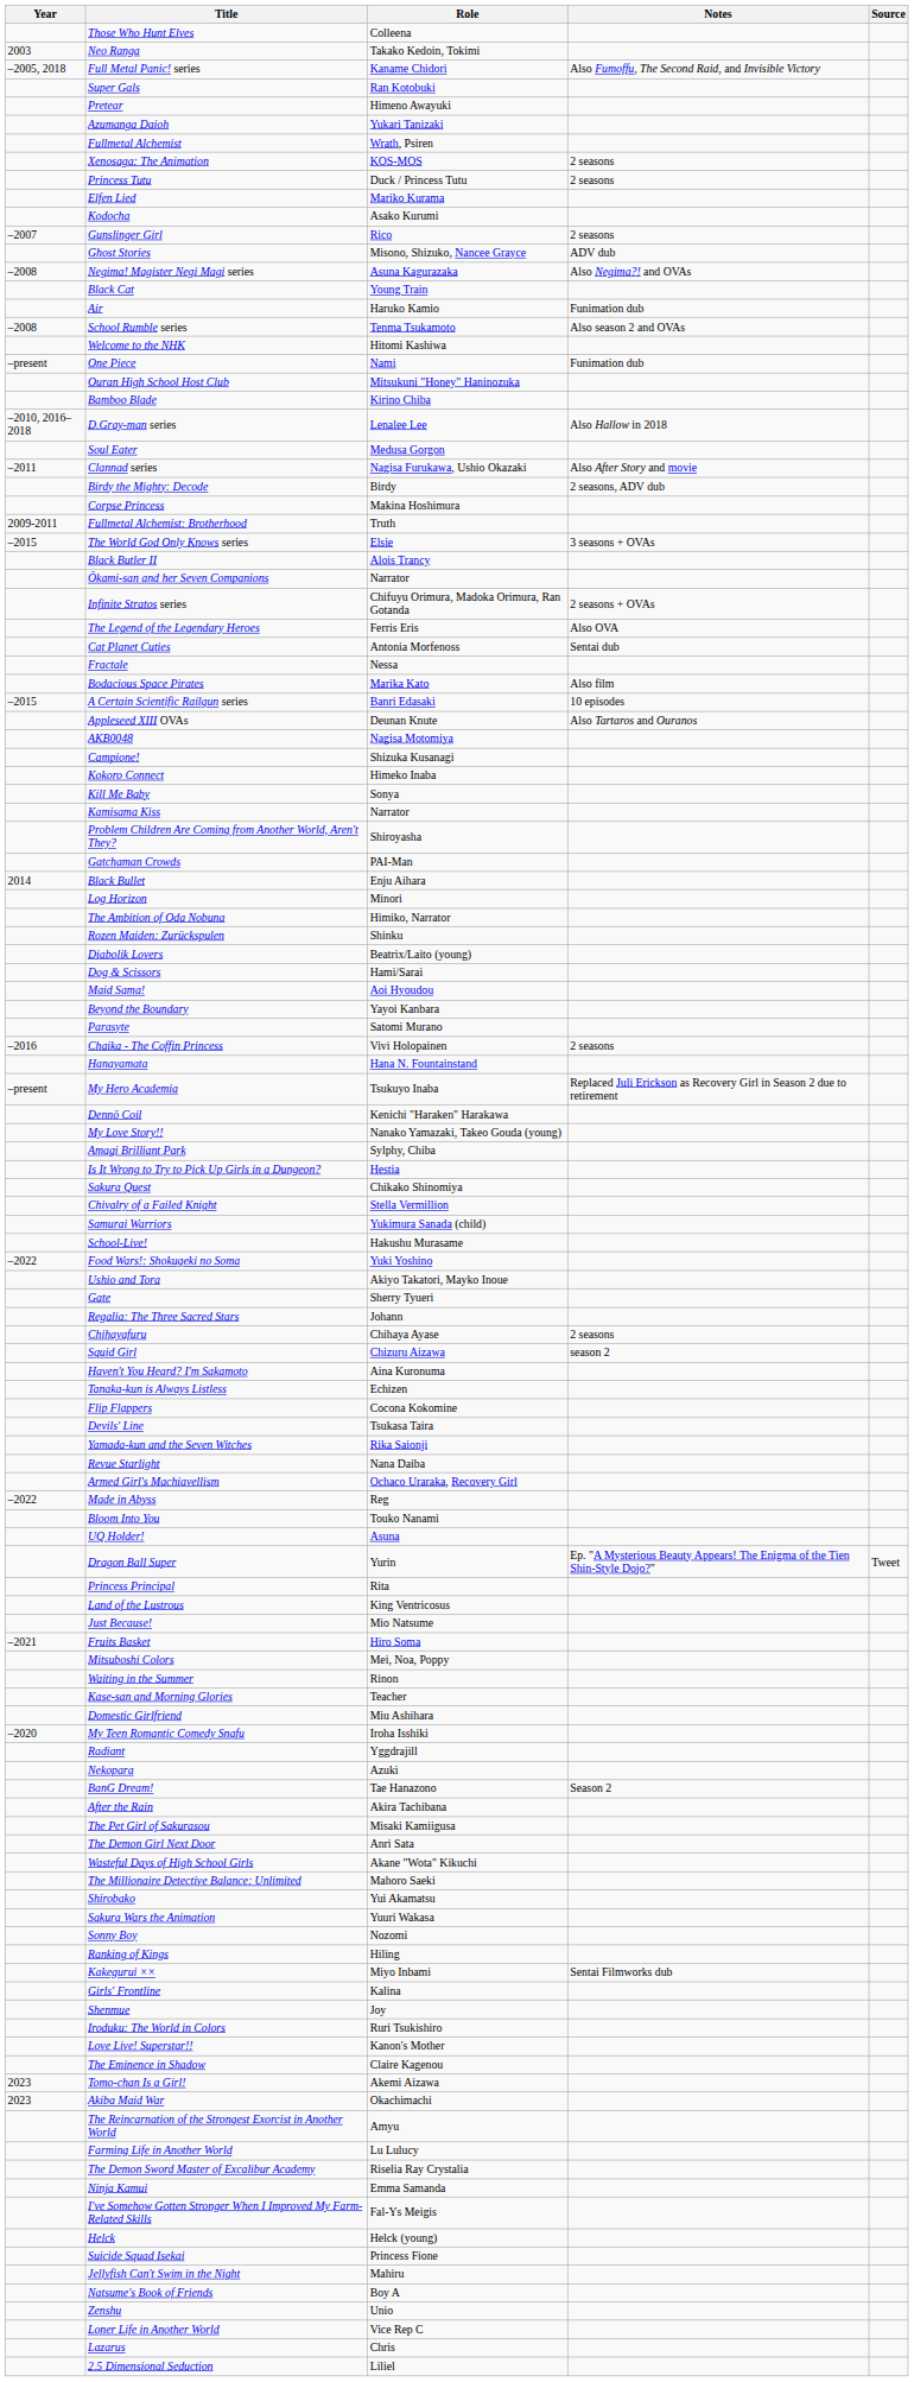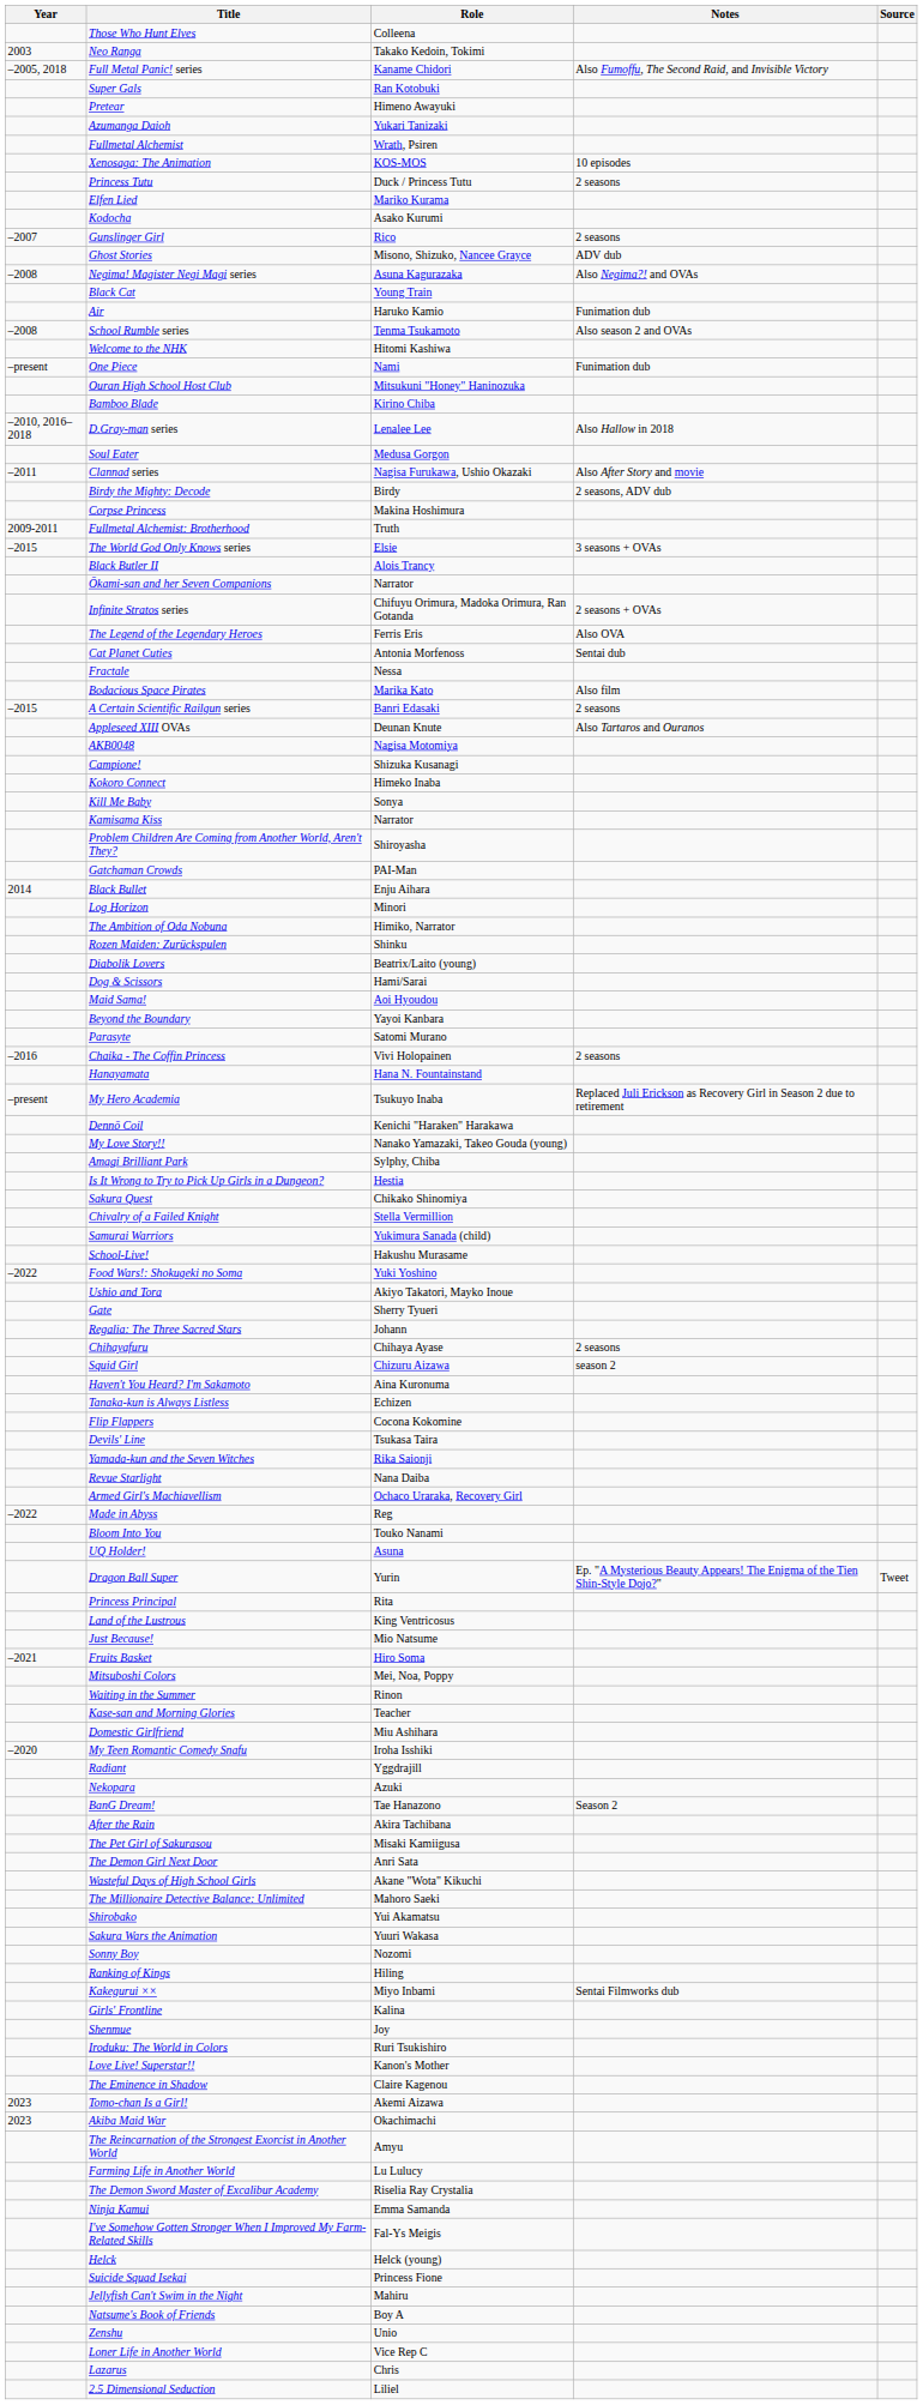 <table class="wikitable sortable plainrowheaders">
 <tr>
 <th>Year</th>
 <th>Title</th>
 <th>Role</th>
 <th class="unsortable">Notes</th>
 <th class="unsortable">Source</th>
 </tr>
 <tr>
 <td></td>
 <td><em><a href='#'>Those Who Hunt Elves</a></em></td>
 <td>Colleena</td>
 <td></td>
 <td></td>
 </tr>
 <tr>
 <td>2003</td>
 <td><em><a href='#'>Neo Ranga</a></em></td>
 <td>Takako Kedoin, Tokimi</td>
 <td></td>
 <td></td>
 </tr>
 <tr 2004 || >
 <td>–2005, 2018</td>
 <td><em><a href='#'>Full Metal Panic!</a></em> series</td>
 <td><a href='#'>Kaname Chidori</a></td>
 <td>Also <em><a href='#'>Fumoffu</a></em>, <em>The Second Raid</em>, and <em>Invisible Victory</em></td>
 <td></td>
 </tr>
 <tr>
 <td></td>
 <td><em><a href='#'>Super Gals</a></em></td>
 <td><a href='#'>Ran Kotobuki</a></td>
 <td></td>
 <td></td>
 </tr>
 <tr>
 <td></td>
 <td><em><a href='#'>Pretear</a></em></td>
 <td>Himeno Awayuki</td>
 <td></td>
 <td></td>
 </tr>
 <tr>
 <td></td>
 <td><em><a href='#'>Azumanga Daioh</a></em></td>
 <td><a href='#'>Yukari Tanizaki</a></td>
 <td></td>
 <td></td>
 </tr>
 <tr>
 <td></td>
 <td><em><a href='#'>Fullmetal Alchemist</a></em></td>
 <td><a href='#'>Wrath</a>, Psiren</td>
 <td></td>
 <td></td>
 </tr>
 <tr>
 <td></td>
 <td><em><a href='#'>Xenosaga: The Animation</a></em></td>
 <td><a href='#'>KOS-MOS</a></td>
-<td>2 seasons</td>
+<td>10 episodes</td>
 <td></td>
 </tr>
 <tr>
 <td></td>
 <td><em><a href='#'>Princess Tutu</a></em></td>
 <td>Duck / Princess Tutu</td>
 <td>2 seasons</td>
 <td></td>
 </tr>
 <tr>
 <td></td>
 <td><em><a href='#'>Elfen Lied</a></em></td>
 <td><a href='#'>Mariko Kurama</a></td>
 <td></td>
 <td></td>
 </tr>
 <tr>
 <td></td>
 <td><em><a href='#'>Kodocha</a></em></td>
 <td>Asako Kurumi</td>
 <td></td>
 <td></td>
 </tr>
 <tr>
 <td>–2007</td>
 <td><em><a href='#'>Gunslinger Girl</a></em></td>
 <td><a href='#'>Rico</a></td>
 <td>2 seasons</td>
 <td></td>
 </tr>
 <tr>
 <td></td>
 <td><em><a href='#'>Ghost Stories</a></em></td>
 <td>Misono, Shizuko, <a href='#'>Nancee Grayce</a></td>
 <td>ADV dub</td>
 <td></td>
 </tr>
 <tr>
 <td>–2008</td>
 <td><em><a href='#'>Negima! Magister Negi Magi</a></em> series</td>
 <td><a href='#'>Asuna Kagurazaka</a></td>
 <td>Also <em><a href='#'>Negima?!</a></em> and OVAs</td>
 <td></td>
 </tr>
 <tr>
 <td></td>
 <td><em><a href='#'>Black Cat</a></em></td>
 <td><a href='#'>Young Train</a></td>
 <td></td>
 <td></td>
 </tr>
 <tr>
 <td></td>
 <td><em><a href='#'>Air</a></em></td>
 <td>Haruko Kamio</td>
 <td>Funimation dub</td>
 <td></td>
 </tr>
 <tr>
 <td>–2008</td>
 <td><em><a href='#'>School Rumble</a></em> series</td>
 <td><a href='#'>Tenma Tsukamoto</a></td>
 <td>Also season 2 and OVAs</td>
 <td></td>
 </tr>
 <tr>
 <td></td>
 <td><em><a href='#'>Welcome to the NHK</a></em></td>
 <td>Hitomi Kashiwa</td>
 <td></td>
 <td></td>
 </tr>
 <tr>
 <td>–present</td>
 <td><em><a href='#'>One Piece</a></em></td>
 <td><a href='#'>Nami</a></td>
 <td>Funimation dub</td>
 <td></td>
 </tr>
 <tr>
 <td></td>
 <td><em><a href='#'>Ouran High School Host Club</a></em></td>
 <td><a href='#'>Mitsukuni "Honey" Haninozuka</a></td>
 <td></td>
 <td></td>
 </tr>
 <tr>
 <td></td>
 <td><em><a href='#'>Bamboo Blade</a></em></td>
 <td><a href='#'>Kirino Chiba</a></td>
 <td></td>
 <td></td>
 </tr>
 <tr>
 <td>–2010, 2016–2018</td>
 <td><em><a href='#'>D.Gray-man</a></em> series</td>
 <td><a href='#'>Lenalee Lee</a></td>
 <td>Also <em>Hallow</em> in 2018</td>
 <td></td>
 </tr>
 <tr>
 <td></td>
 <td><em><a href='#'>Soul Eater</a></em></td>
 <td><a href='#'>Medusa Gorgon</a></td>
 <td></td>
 <td></td>
 </tr>
 <tr>
 <td>–2011</td>
 <td><em><a href='#'>Clannad</a></em> series</td>
 <td><a href='#'>Nagisa Furukawa</a>, Ushio Okazaki</td>
 <td>Also <em>After Story</em> and <a href='#'>movie</a></td>
 <td></td>
 </tr>
 <tr>
 <td></td>
 <td><em><a href='#'>Birdy the Mighty: Decode</a></em></td>
 <td>Birdy</td>
 <td>2 seasons, ADV dub</td>
 <td></td>
 </tr>
 <tr>
 <td></td>
 <td><em><a href='#'>Corpse Princess</a></em></td>
 <td>Makina Hoshimura</td>
 <td></td>
 <td></td>
 </tr>
 <tr>
 <td>2009-2011</td>
 <td><em><a href='#'>Fullmetal Alchemist: Brotherhood</a></em></td>
 <td>Truth</td>
 <td></td>
 <td></td>
 </tr>
 <tr>
 <td>–2015</td>
 <td><em><a href='#'>The World God Only Knows</a></em> series</td>
 <td><a href='#'>Elsie</a></td>
 <td>3 seasons + OVAs</td>
 <td></td>
 </tr>
 <tr>
 <td></td>
 <td><em><a href='#'>Black Butler II</a></em></td>
 <td><a href='#'>Alois Trancy</a></td>
 <td></td>
 <td></td>
 </tr>
 <tr>
 <td></td>
 <td><em><a href='#'>Ōkami-san and her Seven Companions</a></em></td>
 <td>Narrator</td>
 <td></td>
 <td></td>
 </tr>
 <tr>
 <td></td>
 <td><em><a href='#'>Infinite Stratos</a></em> series</td>
 <td>Chifuyu Orimura, Madoka Orimura, Ran Gotanda</td>
 <td>2 seasons + OVAs</td>
 <td></td>
 </tr>
 <tr>
 <td></td>
 <td><em><a href='#'>The Legend of the Legendary Heroes</a></em></td>
 <td>Ferris Eris</td>
 <td>Also OVA</td>
 <td></td>
 </tr>
 <tr>
 <td></td>
 <td><em><a href='#'>Cat Planet Cuties</a></em></td>
 <td>Antonia Morfenoss</td>
 <td>Sentai dub</td>
 <td></td>
 </tr>
 <tr>
 <td></td>
 <td><em><a href='#'>Fractale</a></em></td>
 <td>Nessa</td>
 <td></td>
 <td></td>
 </tr>
 <tr>
 <td></td>
 <td><em><a href='#'>Bodacious Space Pirates</a></em></td>
 <td><a href='#'>Marika Kato</a></td>
 <td>Also film</td>
 <td></td>
 </tr>
 <tr>
 <td>–2015</td>
 <td><em><a href='#'>A Certain Scientific Railgun</a></em> series</td>
 <td><a href='#'>Banri Edasaki</a></td>
-<td>10 episodes</td>
+<td>2 seasons</td>
 <td></td>
 </tr>
 <tr>
 <td></td>
 <td><em><a href='#'>Appleseed XIII</a></em> OVAs</td>
 <td>Deunan Knute</td>
 <td>Also <em>Tartaros</em> and <em>Ouranos</em></td>
 <td></td>
 </tr>
 <tr>
 <td></td>
 <td><em><a href='#'>AKB0048</a></em></td>
 <td><a href='#'>Nagisa Motomiya</a></td>
 <td></td>
 <td></td>
 </tr>
 <tr>
 <td></td>
 <td><em><a href='#'>Campione!</a></em></td>
 <td>Shizuka Kusanagi</td>
 <td></td>
 <td></td>
 </tr>
 <tr>
 <td></td>
 <td><em><a href='#'>Kokoro Connect</a></em></td>
 <td>Himeko Inaba</td>
 <td></td>
 <td></td>
 </tr>
 <tr>
 <td></td>
 <td><em><a href='#'>Kill Me Baby</a></em></td>
 <td>Sonya</td>
 <td></td>
 <td></td>
 </tr>
 <tr>
 <td></td>
 <td><em><a href='#'>Kamisama Kiss</a></em></td>
 <td>Narrator</td>
 <td></td>
 <td></td>
 </tr>
 <tr>
 <td></td>
 <td><em><a href='#'>Problem Children Are Coming from Another World, Aren't They?</a></em></td>
 <td>Shiroyasha</td>
 <td></td>
 <td></td>
 </tr>
 <tr>
 <td></td>
 <td><em><a href='#'>Gatchaman Crowds</a></em></td>
 <td>PAI-Man</td>
 <td></td>
 <td></td>
 </tr>
 <tr>
 <td>2014</td>
 <td><em><a href='#'>Black Bullet</a></em></td>
 <td>Enju Aihara</td>
 <td></td>
 <td></td>
 </tr>
 <tr>
 <td></td>
 <td><em><a href='#'>Log Horizon</a></em></td>
 <td>Minori</td>
 <td></td>
 <td></td>
 </tr>
 <tr>
 <td></td>
 <td><em><a href='#'>The Ambition of Oda Nobuna</a></em></td>
 <td>Himiko, Narrator</td>
 <td></td>
 <td></td>
 </tr>
 <tr>
 <td></td>
 <td><em><a href='#'>Rozen Maiden: Zurückspulen</a></em></td>
 <td>Shinku</td>
 <td></td>
 <td></td>
 </tr>
 <tr>
 <td></td>
 <td><em><a href='#'>Diabolik Lovers</a></em></td>
 <td>Beatrix/Laito (young)</td>
 <td></td>
 <td></td>
 </tr>
 <tr>
 <td></td>
 <td><em><a href='#'>Dog & Scissors</a></em></td>
 <td>Hami/Sarai</td>
 <td></td>
 <td></td>
 </tr>
 <tr>
 <td></td>
 <td><em><a href='#'>Maid Sama!</a></em></td>
 <td><a href='#'>Aoi Hyoudou</a></td>
 <td></td>
 <td></td>
 </tr>
 <tr>
 <td></td>
 <td><em><a href='#'>Beyond the Boundary</a></em></td>
 <td>Yayoi Kanbara</td>
 <td></td>
 <td></td>
 </tr>
 <tr>
 <td></td>
 <td><em><a href='#'>Parasyte</a></em></td>
 <td>Satomi Murano</td>
 <td></td>
 <td></td>
 </tr>
 <tr>
 <td>–2016</td>
 <td><em><a href='#'>Chaika - The Coffin Princess</a></em></td>
 <td>Vivi Holopainen</td>
 <td>2 seasons</td>
 <td></td>
 </tr>
 <tr>
 <td></td>
 <td><em><a href='#'>Hanayamata</a></em></td>
 <td><a href='#'>Hana N. Fountainstand</a></td>
 <td></td>
 <td></td>
 </tr>
 <tr>
 <td>–present</td>
 <td><em><a href='#'>My Hero Academia</a></em></td>
 <td>Tsukuyo Inaba</td>
 <td>Replaced <a href='#'>Juli Erickson</a> as Recovery Girl in Season 2 due to retirement</td>
 <td></td>
 </tr>
 <tr>
 <td></td>
 <td><em><a href='#'>Dennō Coil</a></em></td>
 <td>Kenichi "Haraken" Harakawa</td>
 <td></td>
 <td></td>
 </tr>
 <tr>
 <td></td>
 <td><em><a href='#'>My Love Story!!</a></em></td>
 <td>Nanako Yamazaki, Takeo Gouda (young)</td>
 <td></td>
 <td></td>
 </tr>
 <tr>
 <td></td>
 <td><em><a href='#'>Amagi Brilliant Park</a></em></td>
 <td>Sylphy, Chiba</td>
 <td></td>
 <td></td>
 </tr>
 <tr>
 <td></td>
 <td><em><a href='#'>Is It Wrong to Try to Pick Up Girls in a Dungeon?</a></em></td>
 <td><a href='#'>Hestia</a></td>
 <td></td>
 <td></td>
 </tr>
 <tr>
 <td></td>
 <td><em><a href='#'>Sakura Quest</a></em></td>
 <td>Chikako Shinomiya</td>
 <td></td>
 <td></td>
 </tr>
 <tr>
 <td></td>
 <td><em><a href='#'>Chivalry of a Failed Knight</a></em></td>
 <td><a href='#'>Stella Vermillion</a></td>
 <td></td>
 <td></td>
 </tr>
 <tr>
 <td></td>
 <td><em><a href='#'>Samurai Warriors</a></em></td>
 <td><a href='#'>Yukimura Sanada</a> (child)</td>
 <td></td>
 <td></td>
 </tr>
 <tr>
 <td></td>
 <td><em><a href='#'>School-Live!</a></em></td>
 <td>Hakushu Murasame</td>
 <td></td>
 <td></td>
 </tr>
 <tr>
 <td>–2022</td>
 <td><em><a href='#'>Food Wars!: Shokugeki no Soma</a></em></td>
 <td><a href='#'>Yuki Yoshino</a></td>
 <td></td>
 <td></td>
 </tr>
 <tr>
 <td></td>
 <td><em><a href='#'>Ushio and Tora</a></em></td>
 <td>Akiyo Takatori, Mayko Inoue</td>
 <td></td>
 <td></td>
 </tr>
 <tr>
 <td></td>
 <td><em><a href='#'>Gate</a></em></td>
 <td>Sherry Tyueri</td>
 <td></td>
 <td></td>
 </tr>
 <tr>
 <td></td>
 <td><em><a href='#'>Regalia: The Three Sacred Stars</a></em></td>
 <td>Johann</td>
 <td></td>
 <td></td>
 </tr>
 <tr>
 <td></td>
 <td><em><a href='#'>Chihayafuru</a></em></td>
 <td>Chihaya Ayase</td>
 <td>2 seasons</td>
 <td></td>
 </tr>
 <tr>
 <td></td>
 <td><em><a href='#'>Squid Girl</a></em></td>
 <td><a href='#'>Chizuru Aizawa</a></td>
 <td>season 2</td>
 <td></td>
 </tr>
 <tr>
 <td></td>
 <td><em><a href='#'>Haven't You Heard? I'm Sakamoto</a></em></td>
 <td>Aina Kuronuma</td>
 <td></td>
 <td></td>
 </tr>
 <tr>
 <td></td>
 <td><em><a href='#'>Tanaka-kun is Always Listless</a></em></td>
 <td>Echizen</td>
 <td></td>
 <td></td>
 </tr>
 <tr>
 <td></td>
 <td><em><a href='#'>Flip Flappers</a></em></td>
 <td>Cocona Kokomine</td>
 <td></td>
 <td></td>
 </tr>
 <tr>
 <td></td>
 <td><em><a href='#'>Devils' Line</a></em></td>
 <td>Tsukasa Taira</td>
 <td></td>
 <td></td>
 </tr>
 <tr>
 <td></td>
 <td><em><a href='#'>Yamada-kun and the Seven Witches</a></em></td>
 <td><a href='#'>Rika Saionji</a></td>
 <td></td>
 <td></td>
 </tr>
 <tr>
 <td></td>
 <td><em><a href='#'>Revue Starlight</a></em></td>
 <td>Nana Daiba</td>
 <td></td>
 <td></td>
 </tr>
 <tr>
 <td></td>
 <td><em><a href='#'>Armed Girl's Machiavellism</a></em></td>
 <td><a href='#'>Ochaco Uraraka</a>, <a href='#'>Recovery Girl</a></td>
 <td></td>
 <td></td>
 </tr>
 <tr>
 <td>–2022</td>
 <td><em><a href='#'>Made in Abyss</a></em></td>
 <td>Reg</td>
 <td></td>
 <td></td>
 </tr>
 <tr>
 <td></td>
 <td><em><a href='#'>Bloom Into You</a></em></td>
 <td>Touko Nanami</td>
 <td></td>
 <td></td>
 </tr>
 <tr>
 <td></td>
 <td><em><a href='#'>UQ Holder!</a></em></td>
 <td><a href='#'>Asuna</a></td>
 <td></td>
 <td></td>
 </tr>
 <tr>
 <td></td>
 <td><em><a href='#'>Dragon Ball Super</a></em></td>
 <td>Yurin</td>
 <td>Ep. "<a href='#'>A Mysterious Beauty Appears! The Enigma of the Tien Shin-Style Dojo?</a>"</td>
 <td>Tweet</td>
 </tr>
 <tr>
 <td></td>
 <td><em><a href='#'>Princess Principal</a></em></td>
 <td>Rita</td>
 <td></td>
 <td></td>
 </tr>
 <tr>
 <td></td>
 <td><em><a href='#'>Land of the Lustrous</a></em></td>
 <td>King Ventricosus</td>
 <td></td>
 <td></td>
 </tr>
 <tr>
 <td></td>
 <td><em><a href='#'>Just Because!</a></em></td>
 <td>Mio Natsume</td>
 <td></td>
 <td></td>
 </tr>
 <tr>
 <td>–2021</td>
 <td><em><a href='#'>Fruits Basket</a></em></td>
 <td><a href='#'>Hiro Soma</a></td>
 <td></td>
 <td> </td>
 </tr>
 <tr>
 <td></td>
 <td><em><a href='#'>Mitsuboshi Colors</a></em></td>
 <td>Mei, Noa, Poppy</td>
 <td></td>
 <td></td>
 </tr>
 <tr>
 <td></td>
 <td><em><a href='#'>Waiting in the Summer</a></em></td>
 <td>Rinon</td>
 <td></td>
 <td></td>
 </tr>
 <tr>
 <td></td>
 <td><em><a href='#'>Kase-san and Morning Glories</a></em></td>
 <td>Teacher</td>
 <td></td>
 <td></td>
 </tr>
 <tr>
 <td></td>
 <td><em><a href='#'>Domestic Girlfriend</a></em></td>
 <td>Miu Ashihara</td>
 <td></td>
 <td></td>
 </tr>
 <tr>
 <td>–2020</td>
 <td><em><a href='#'>My Teen Romantic Comedy Snafu</a></em></td>
 <td>Iroha Isshiki</td>
 <td></td>
 <td></td>
 </tr>
 <tr>
 <td></td>
 <td><em><a href='#'>Radiant</a></em></td>
 <td>Yggdrajill</td>
 <td></td>
 <td></td>
 </tr>
 <tr>
 <td></td>
 <td><em><a href='#'>Nekopara</a></em></td>
 <td>Azuki</td>
 <td></td>
 <td></td>
 </tr>
 <tr>
 <td></td>
 <td><em><a href='#'>BanG Dream!</a></em></td>
 <td>Tae Hanazono</td>
 <td>Season 2</td>
 <td></td>
 </tr>
 <tr>
 <td></td>
 <td><em><a href='#'>After the Rain</a></em></td>
 <td>Akira Tachibana</td>
 <td></td>
 <td></td>
 </tr>
 <tr>
 <td></td>
 <td><em><a href='#'>The Pet Girl of Sakurasou</a></em></td>
 <td>Misaki Kamiigusa</td>
 <td></td>
 <td></td>
 </tr>
 <tr>
 <td></td>
 <td><em><a href='#'>The Demon Girl Next Door</a></em></td>
 <td>Anri Sata</td>
 <td></td>
 <td></td>
 </tr>
 <tr>
 <td></td>
 <td><em><a href='#'>Wasteful Days of High School Girls</a></em></td>
 <td>Akane "Wota" Kikuchi</td>
 <td></td>
 <td></td>
 </tr>
 <tr>
 <td></td>
 <td><em><a href='#'>The Millionaire Detective Balance: Unlimited</a></em></td>
 <td>Mahoro Saeki</td>
 <td></td>
 <td></td>
 </tr>
 <tr>
 <td></td>
 <td><em><a href='#'>Shirobako</a></em></td>
 <td>Yui Akamatsu</td>
 <td></td>
 <td></td>
 </tr>
 <tr>
 <td></td>
 <td><em><a href='#'>Sakura Wars the Animation</a></em></td>
 <td>Yuuri Wakasa</td>
 <td></td>
 <td></td>
 </tr>
 <tr>
 <td></td>
 <td><em><a href='#'>Sonny Boy</a></em></td>
 <td>Nozomi</td>
 <td></td>
 <td></td>
 </tr>
 <tr>
 <td></td>
 <td><em><a href='#'>Ranking of Kings</a></em></td>
 <td>Hiling</td>
 <td></td>
 <td></td>
 </tr>
 <tr>
 <td></td>
 <td><em><a href='#'>Kakegurui ××</a></em></td>
 <td>Miyo Inbami</td>
 <td>Sentai Filmworks dub</td>
 <td></td>
 </tr>
 <tr>
 <td></td>
 <td><em><a href='#'>Girls' Frontline</a></em></td>
 <td>Kalina</td>
 <td></td>
 <td></td>
 </tr>
 <tr>
 <td></td>
 <td><em><a href='#'>Shenmue</a></em></td>
 <td>Joy</td>
 <td></td>
 <td></td>
 </tr>
 <tr>
 <td></td>
 <td><em><a href='#'>Iroduku: The World in Colors</a></em></td>
 <td>Ruri Tsukishiro</td>
 <td></td>
 <td></td>
 </tr>
 <tr>
 <td></td>
 <td><em><a href='#'>Love Live! Superstar!!</a></em></td>
 <td>Kanon's Mother</td>
 <td></td>
 <td></td>
 </tr>
 <tr>
 <td></td>
 <td><em><a href='#'>The Eminence in Shadow</a></em></td>
 <td>Claire Kagenou</td>
 <td></td>
 <td></td>
 </tr>
 <tr>
 <td>2023</td>
 <td><em><a href='#'>Tomo-chan Is a Girl!</a></em></td>
 <td>Akemi Aizawa</td>
 <td></td>
 <td></td>
 </tr>
 <tr>
 <td>2023</td>
 <td><em><a href='#'>Akiba Maid War</a></em></td>
 <td>Okachimachi</td>
 <td></td>
 <td></td>
 </tr>
 <tr>
 <td></td>
 <td><em><a href='#'>The Reincarnation of the Strongest Exorcist in Another World</a></em></td>
 <td>Amyu</td>
 <td></td>
 <td></td>
 </tr>
 <tr>
 <td></td>
 <td><em><a href='#'>Farming Life in Another World</a></em></td>
 <td>Lu Lulucy</td>
 <td></td>
 <td></td>
 </tr>
 <tr>
 <td></td>
 <td><em><a href='#'>The Demon Sword Master of Excalibur Academy</a></em></td>
 <td>Riselia Ray Crystalia</td>
 <td></td>
 <td></td>
 </tr>
 <tr>
 <td></td>
 <td><em><a href='#'>Ninja Kamui</a></em></td>
 <td>Emma Samanda</td>
 <td></td>
 <td></td>
 </tr>
 <tr>
 <td></td>
 <td><em><a href='#'>I've Somehow Gotten Stronger When I Improved My Farm-Related Skills</a></em></td>
 <td>Fal-Ys Meigis</td>
 <td></td>
 <td></td>
 </tr>
 <tr>
 <td></td>
 <td><em><a href='#'>Helck</a></em></td>
 <td>Helck (young)</td>
 <td></td>
 <td></td>
 </tr>
 <tr>
 <td></td>
 <td><em><a href='#'>Suicide Squad Isekai</a></em></td>
 <td>Princess Fione</td>
 <td></td>
 <td></td>
 </tr>
 <tr>
 <td></td>
 <td><em><a href='#'>Jellyfish Can't Swim in the Night</a></em></td>
 <td>Mahiru</td>
 <td></td>
 <td></td>
 </tr>
 <tr>
 <td></td>
 <td><em><a href='#'>Natsume's Book of Friends</a></em></td>
 <td>Boy A</td>
 <td></td>
 <td></td>
 </tr>
 <tr>
 <td></td>
 <td><em><a href='#'>Zenshu</a></em></td>
 <td>Unio</td>
 <td></td>
 <td></td>
 </tr>
 <tr>
 <td></td>
 <td><em><a href='#'>Loner Life in Another World</a></em></td>
 <td>Vice Rep C</td>
 <td></td>
 <td></td>
 </tr>
 <tr>
 <td></td>
 <td><em><a href='#'>Lazarus</a></em></td>
 <td>Chris</td>
 <td></td>
 <td></td>
 </tr>
 <tr>
 <td></td>
 <td><em><a href='#'>2.5 Dimensional Seduction</a></em></td>
 <td>Liliel</td>
 <td></td>
 <td></td>
 </tr>
 </table>
